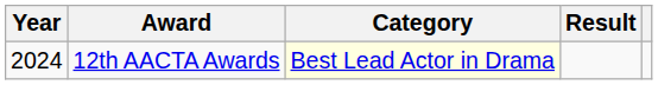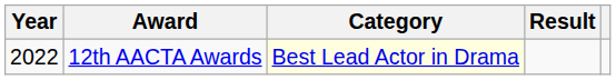 <table class="wikitable plainrowheaders sortable">
 <tr>
 <th scope="col">Year</th>
 <th scope="col">Award</th>
 <th scope="col">Category</th>
 <th scope="col" class="unsortable">Result</th>
 <th scope="col" class="unsortable"></th>
 </tr>
 <tr>
-<td>2024</td>
+<td>2022</td>
 <td><a href='#'>12th AACTA Awards</a></td>
 <td style="background: lightyellow;"><a href='#'>Best Lead Actor in Drama</a></td>
 <td></td>
 <td></td>
 </tr>
 </table>
